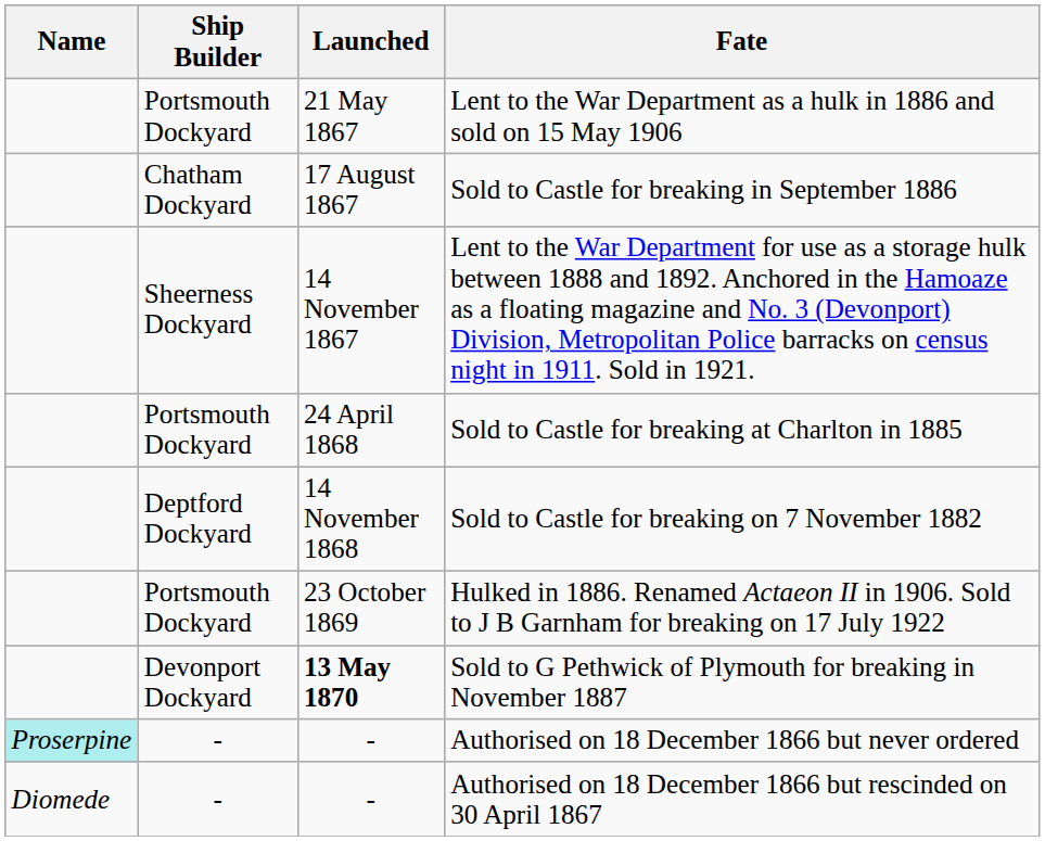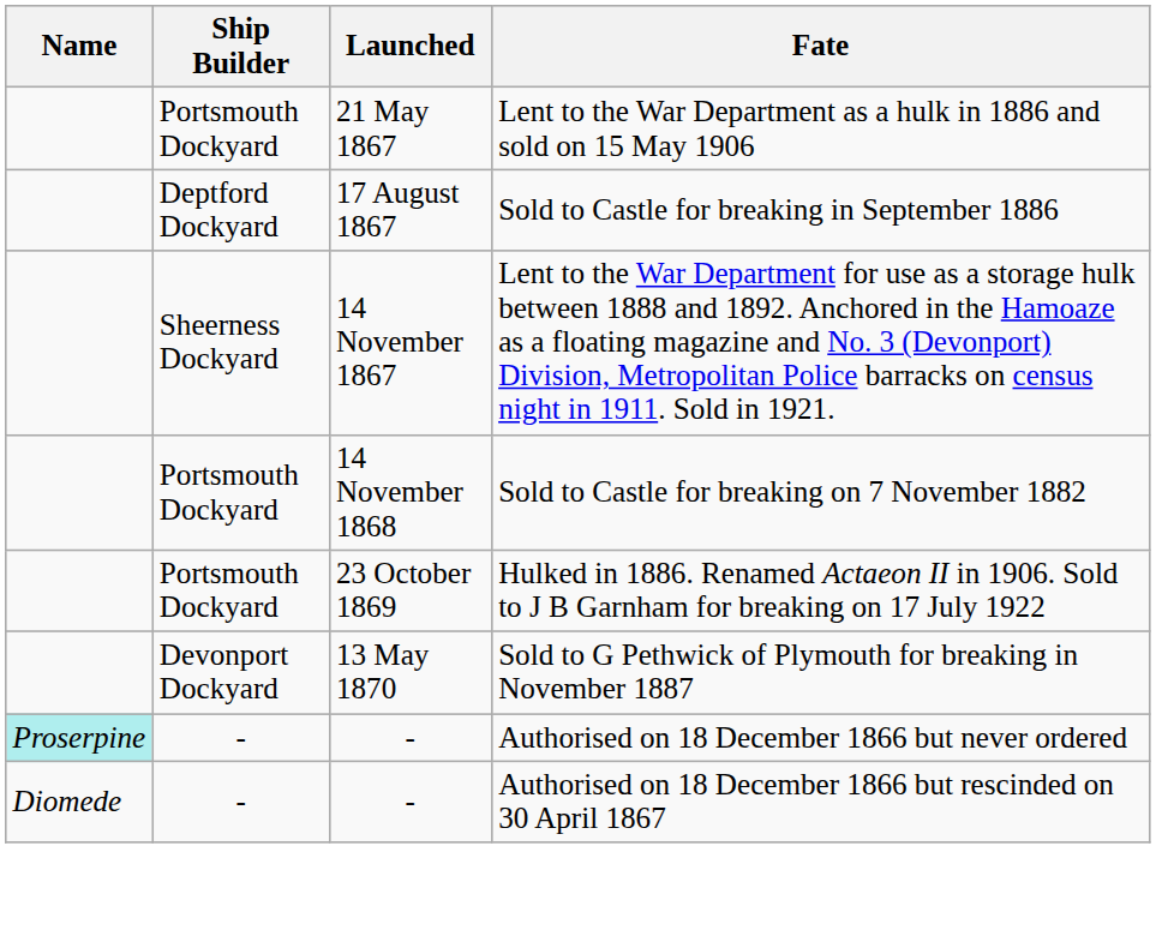 <table class="wikitable" style="text-align:left">
 <tr>
 <th>Name</th>
 <th>Ship Builder</th>
 <th>Launched</th>
 <th>Fate</th>
 </tr>
 <tr>
 <td></td>
 <td>Portsmouth Dockyard</td>
 <td>21 May 1867</td>
 <td>Lent to the War Department as a hulk in 1886 and sold on 15 May 1906</td>
 </tr>
 <tr>
 <td></td>
-<td>Chatham Dockyard</td>
+<td>Deptford Dockyard</td>
 <td>17 August 1867</td>
 <td>Sold to Castle for breaking in September 1886</td>
 </tr>
 <tr>
 <td></td>
 <td>Sheerness Dockyard</td>
 <td>14 November 1867</td>
 <td>Lent to the <a href='#'>War Department</a> for use as a storage hulk between 1888 and 1892.  Anchored in the <a href='#'>Hamoaze</a> as a floating magazine and <a href='#'>No. 3 (Devonport) Division, Metropolitan Police</a> barracks on <a href='#'>census night in 1911</a>. Sold in 1921.</td>
 </tr>
 <tr>
 <td></td>
 <td>Portsmouth Dockyard</td>
-<td>24 April 1868</td>
-<td>Sold to Castle for breaking at Charlton in 1885</td>
-</tr>
-<tr>
-<td></td>
-<td>Deptford Dockyard</td>
 <td>14 November 1868</td>
 <td>Sold to Castle for breaking on 7 November 1882</td>
 </tr>
 <tr>
 <td></td>
 <td>Portsmouth Dockyard</td>
 <td>23 October 1869</td>
 <td>Hulked in 1886. Renamed <em>Actaeon II</em> in 1906. Sold to J B Garnham for breaking on 17 July 1922</td>
 </tr>
 <tr>
 <td></td>
 <td>Devonport Dockyard</td>
-<td><strong>13 May 1870</strong></td>
+<td>13 May 1870</td>
 <td>Sold to G Pethwick of Plymouth for breaking in November 1887</td>
 </tr>
 <tr>
 <td style="background: paleturquoise;"><em>Proserpine</em></td>
 <td align="center">-</td>
 <td align="center">-</td>
 <td>Authorised on 18 December 1866 but never ordered</td>
 </tr>
 <tr>
 <td><em>Diomede</em></td>
 <td align="center">-</td>
 <td align="center">-</td>
 <td>Authorised on 18 December 1866 but rescinded on 30 April 1867</td>
 </tr>
 </table>
